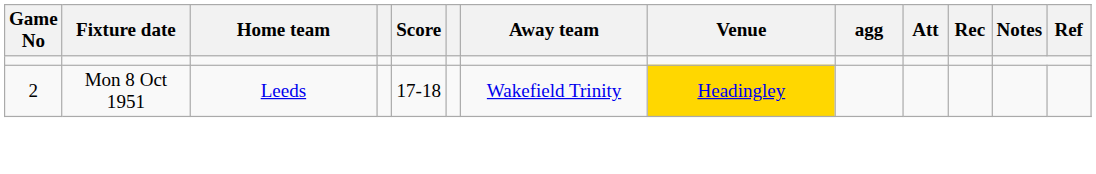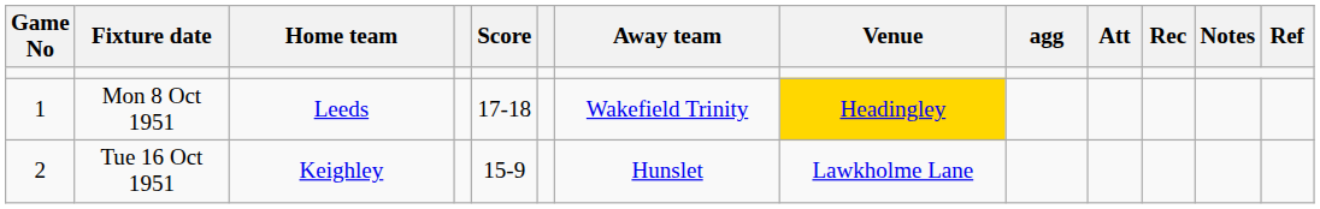 <table class="wikitable" style="text-align:center;">
 <tr>
 <th width=20 abbr="No">Game No</th>
 <th width=100 abbr="Date">Fixture date</th>
 <th width=150 abbr="Home team">Home team</th>
 <th width=5 abbr="space"></th>
 <th width=20 abbr="Score">Score</th>
 <th width=5 abbr="space"></th>
 <th width=150 abbr="Away team">Away team</th>
 <th width=150 abbr="Venue">Venue</th>
 <th width=50 abbr="agg">agg</th>
 <th width=30 abbr="Att">Att</th>
 <th width=30 abbr="Rec">Rec</th>
 <th width=20 abbr="Notes">Notes</th>
 <th width=30 abbr="Ref">Ref</th>
 </tr>
 <tr>
 <td></td>
 <td></td>
 <td></td>
 <td></td>
 <td></td>
 <td></td>
 <td></td>
 <td></td>
 <td></td>
 <td></td>
 <td></td>
 </tr>
 <tr>
-<td>2</td>
+<td>1</td>
 <td>Mon 8 Oct 1951</td>
 <td><a href='#'>Leeds</a></td>
 <td></td>
 <td>17-18</td>
 <td></td>
 <td><a href='#'>Wakefield Trinity</a></td>
 <td style="background: gold;"><a href='#'>Headingley</a></td>
 <td></td>
 <td></td>
 <td></td>
 <td></td>
 <td></td>
 </tr>
+<tr>
+<td>2</td>
+<td>Tue 16 Oct 1951</td>
+<td><a href='#'>Keighley</a></td>
+<td></td>
+<td>15-9</td>
+<td></td>
+<td><a href='#'>Hunslet</a></td>
+<td><a href='#'>Lawkholme Lane</a></td>
+<td></td>
+<td></td>
+<td></td>
+<td></td>
+<td></td>
+</tr>
 </table>
